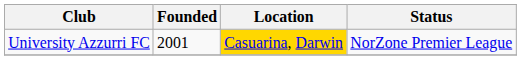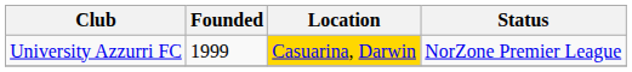 <table class="wikitable sortable">
 <tr>
 <th>Club</th>
 <th>Founded</th>
 <th>Location</th>
 <th>Status</th>
 </tr>
 <tr>
 <td><a href='#'>University Azzurri FC</a></td>
-<td>2001</td>
+<td>1999</td>
 <td style="background: gold;"><a href='#'>Casuarina</a>, <a href='#'>Darwin</a></td>
 <td><a href='#'>NorZone Premier League</a></td>
 </tr>
 <tr>
 </tr>
 </table>
